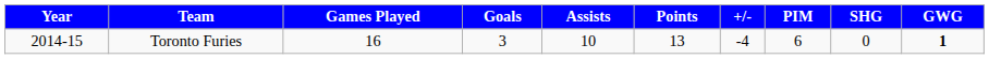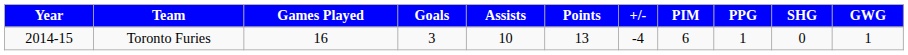 <table class="wikitable" width="80%">
 <tr align="center"  style="background:blue;color:white;">
 <td><strong>Year</strong></td>
 <td><strong>Team</strong></td>
 <td><strong>Games Played</strong></td>
 <td><strong>Goals</strong></td>
 <td><strong>Assists</strong></td>
 <td><strong>Points</strong></td>
 <td><strong>+/-</strong></td>
 <td><strong>PIM</strong></td>
+<td><strong>PPG</strong></td>
 <td><strong>SHG</strong></td>
 <td><strong>GWG</strong></td>
 </tr>
 <tr align="center" bgcolor="">
 <td>2014-15</td>
 <td>Toronto Furies</td>
 <td>16</td>
 <td>3</td>
 <td>10</td>
 <td>13</td>
 <td>-4</td>
 <td>6</td>
+<td>1</td>
 <td>0</td>
-<td><strong>1</strong></td>
+<td>1</td>
 </tr>
 </table>
